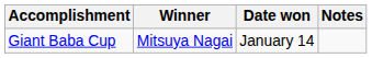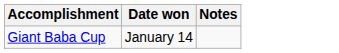 <table class="wikitable">
 <tr>
 <th>Accomplishment</th>
-<th>Winner</th>
 <th>Date won</th>
 <th>Notes</th>
 </tr>
 <tr>
 <td><a href='#'>Giant Baba Cup</a></td>
-<td><a href='#'>Mitsuya Nagai</a></td>
 <td>January 14</td>
 <td></td>
 </tr>
 </table>
